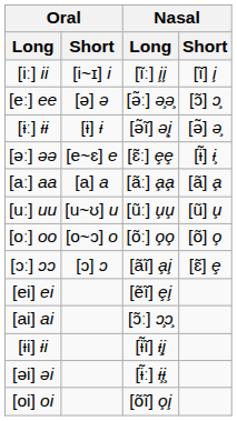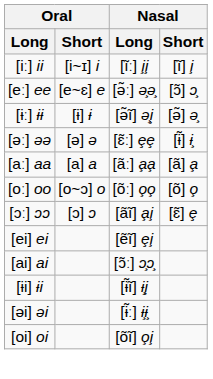 <table class="wikitable" style="text-align:center">
 <tr>
 <th colspan="2">Oral</th>
 <th colspan="2">Nasal</th>
 </tr>
 <tr>
 <th>Long</th>
 <th>Short</th>
 <th>Long</th>
 <th>Short</th>
 </tr>
 <tr>
 <td>[iː] <em>ii</em></td>
 <td>[i~ɪ] <em>i</em></td>
 <td>[ĩː] <em>i̧i̧</em></td>
 <td>[ĩ] <em>i̧</em></td>
 </tr>
 <tr>
 <td>[eː] <em>ee</em></td>
-<td>[ə] <em>ə</em></td>
+<td>[e~ɛ] <em>e</em></td>
 <td>[ə̃ː] <em>ə̧ə̧</em></td>
 <td>[ɔ̃] <em>ɔ̧</em></td>
 </tr>
 <tr>
 <td>[ɨː] <em>ɨɨ</em></td>
 <td>[ɨ] <em>ɨ</em></td>
 <td>[ə̃ĩ] <em>ə̧i̧</em></td>
 <td>[ə̃] <em>ə̧</em></td>
 </tr>
 <tr>
 <td>[əː] <em>əə</em></td>
-<td>[e~ɛ] <em>e</em></td>
+<td>[ə] <em>ə</em></td>
 <td>[ɛ̃ː] <em>ȩȩ</em></td>
 <td>[ɨ̃] <em>ɨ̧</em></td>
 </tr>
 <tr>
 <td>[aː] <em>aa</em></td>
 <td>[a] <em>a</em></td>
 <td>[ãː] <em>a̧a̧</em></td>
 <td>[ã] <em>a̧</em></td>
-</tr>
-<tr>
-<td>[uː] <em>uu</em></td>
-<td>[u~ʊ] <em>u</em></td>
-<td>[ũː] <em>u̧u̧</em></td>
-<td>[ũ] <em>u̧</em></td>
 </tr>
 <tr>
 <td>[oː] <em>oo</em></td>
 <td>[o~ɔ] <em>o</em></td>
 <td>[õː] <em>o̧o̧</em></td>
 <td>[õ] <em>o̧</em></td>
 </tr>
 <tr>
 <td>[ɔː] <em>ɔɔ</em></td>
 <td>[ɔ] <em>ɔ</em></td>
 <td>[ãĩ] <em>a̧i̧</em></td>
 <td>[ɛ̃] <em>ȩ</em></td>
 </tr>
 <tr>
 <td>[ei] <em>ei</em></td>
 <td></td>
 <td>[ẽĩ] <em>ȩi̧</em></td>
 <td></td>
 </tr>
 <tr>
 <td>[ai] <em>ai</em></td>
 <td></td>
 <td>[ɔ̃ː] <em>ɔ̧ɔ̧</em></td>
 <td></td>
 </tr>
 <tr>
 <td>[ɨi] <em>ɨi</em></td>
 <td></td>
 <td>[ɨ̃ĩ] <em>ɨ̧i̧</em></td>
 <td></td>
 </tr>
 <tr>
 <td>[əi] <em>əi</em></td>
 <td></td>
 <td>[ɨ̃ː] <em>ɨ̧ɨ̧</em></td>
 <td></td>
 </tr>
 <tr>
 <td>[oi] <em>oi</em></td>
 <td></td>
 <td>[õĩ] <em>o̧i̧</em></td>
 <td></td>
 </tr>
 </table>
